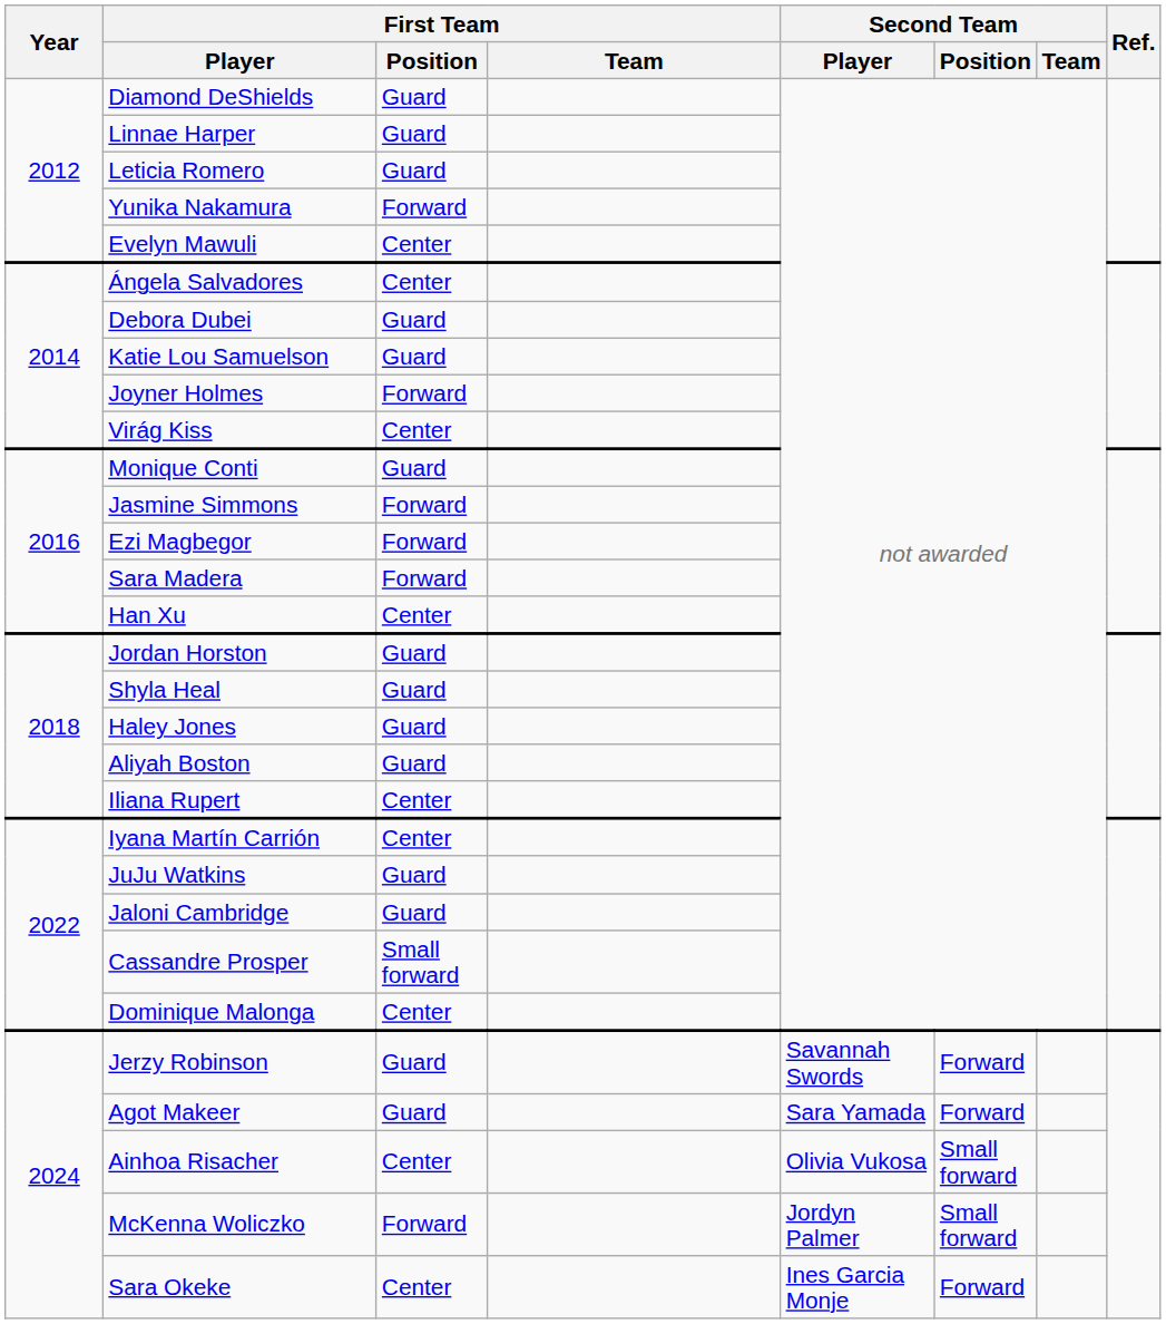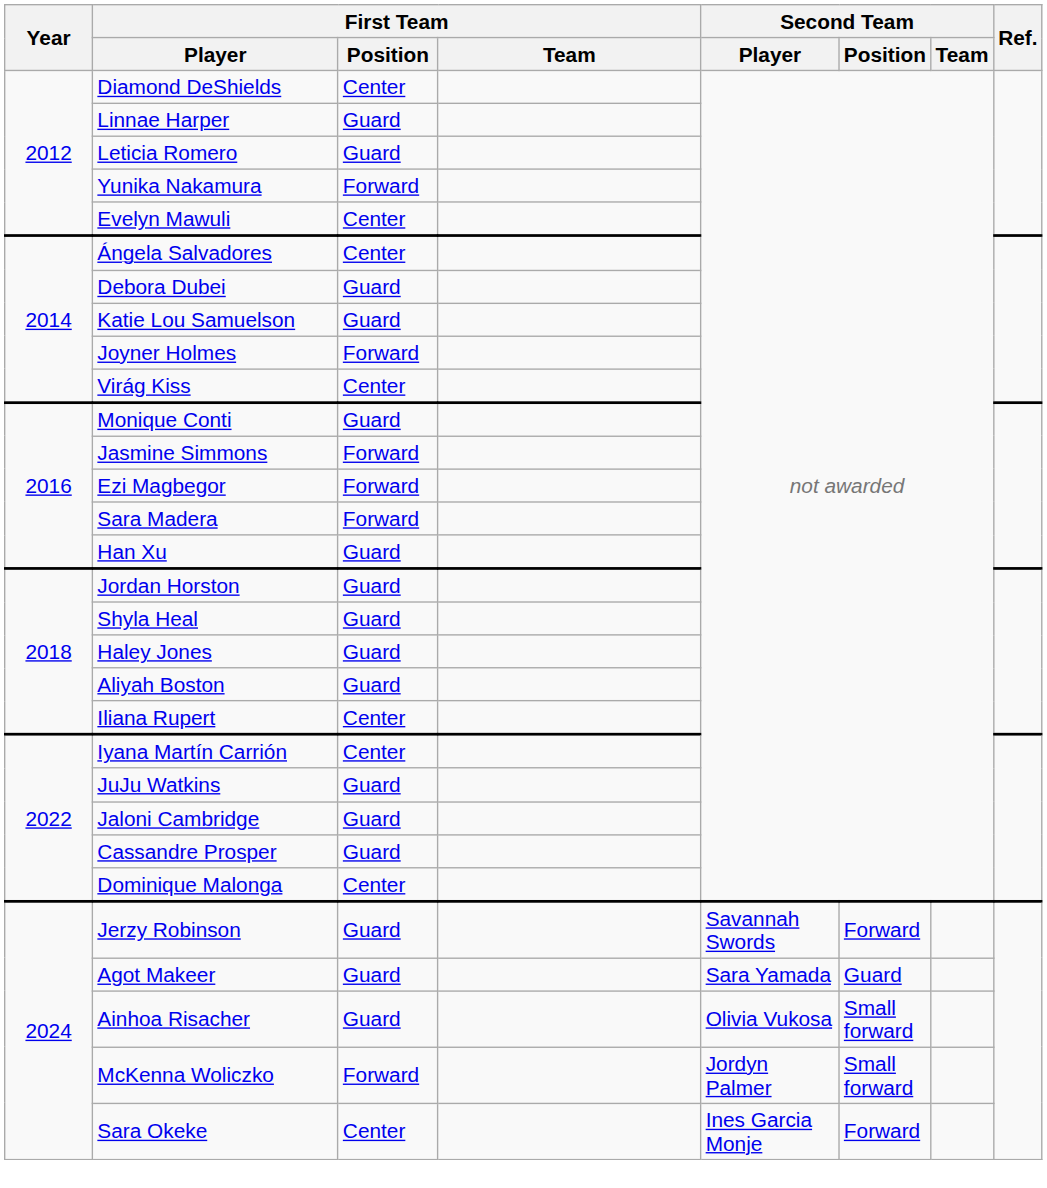 <table class="wikitable" style="width: 60%; text-align:center; font-size:95%">
 <tr>
 <th rowspan="2" width="10%">Year</th>
 <th colspan="3">First Team</th>
 <th colspan="3">Second Team</th>
 <th rowspan="2" width=5%>Ref.</th>
 </tr>
 <tr>
 <th width=30%>Player</th>
 <th width=10%>Position</th>
 <th width=35%>Team</th>
 <th width=30%>Player</th>
 <th width=10%>Position</th>
 <th width=35%>Team</th>
 </tr>
 <tr>
 <td rowspan=5><a href='#'>2012</a></td>
 <td align=left><a href='#'>Diamond DeShields</a></td>
-<td align=left><a href='#'>Guard</a></td>
+<td align=left><a href='#'>Center</a></td>
 <td align=left></td>
 <td rowspan=25 colspan=3 style=color:#767676 align=center><em>not awarded</em></td>
 <td rowspan=5></td>
 </tr>
 <tr>
 <td align=left><a href='#'>Linnae Harper</a></td>
 <td align=left><a href='#'>Guard</a></td>
 <td align=left></td>
 </tr>
 <tr>
 <td align=left><a href='#'>Leticia Romero</a></td>
 <td align=left><a href='#'>Guard</a></td>
 <td align=left></td>
 </tr>
 <tr>
 <td align=left><a href='#'>Yunika Nakamura</a></td>
 <td align=left><a href='#'>Forward</a></td>
 <td align=left></td>
 </tr>
 <tr>
 <td align=left><a href='#'>Evelyn Mawuli</a></td>
 <td align=left><a href='#'>Center</a></td>
 <td align=left></td>
 </tr>
 <tr style = "border-top:2px solid black;">
 <td rowspan=5><a href='#'>2014</a></td>
 <td align=left><a href='#'>Ángela Salvadores</a></td>
 <td align=left><a href='#'>Center</a></td>
 <td align=left></td>
 <td rowspan=5></td>
 </tr>
 <tr>
 <td align=left><a href='#'>Debora Dubei</a></td>
 <td align=left><a href='#'>Guard</a></td>
 <td align=left></td>
 </tr>
 <tr>
 <td align=left><a href='#'>Katie Lou Samuelson</a></td>
 <td align=left><a href='#'>Guard</a></td>
 <td align=left></td>
 </tr>
 <tr>
 <td align=left><a href='#'>Joyner Holmes</a></td>
 <td align=left><a href='#'>Forward</a></td>
 <td align=left></td>
 </tr>
 <tr>
 <td align=left><a href='#'>Virág Kiss</a></td>
 <td align=left><a href='#'>Center</a></td>
 <td align=left></td>
 </tr>
 <tr style = "border-top:2px solid black;">
 <td rowspan=5><a href='#'>2016</a></td>
 <td align=left><a href='#'>Monique Conti</a></td>
 <td align=left><a href='#'>Guard</a></td>
 <td align=left></td>
 <td rowspan=5></td>
 </tr>
 <tr>
 <td align=left><a href='#'>Jasmine Simmons</a></td>
 <td align=left><a href='#'>Forward</a></td>
 <td align=left></td>
 </tr>
 <tr>
 <td align=left><a href='#'>Ezi Magbegor</a></td>
 <td align=left><a href='#'>Forward</a></td>
 <td align=left></td>
 </tr>
 <tr>
 <td align=left><a href='#'>Sara Madera</a></td>
 <td align=left><a href='#'>Forward</a></td>
 <td align=left></td>
 </tr>
 <tr>
 <td align=left><a href='#'>Han Xu</a></td>
-<td align=left><a href='#'>Center</a></td>
+<td align=left><a href='#'>Guard</a></td>
 <td align=left></td>
 </tr>
 <tr style = "border-top:2px solid black;">
 <td rowspan=5><a href='#'>2018</a></td>
 <td align=left><a href='#'>Jordan Horston</a></td>
 <td align=left><a href='#'>Guard</a></td>
 <td align=left></td>
 <td rowspan=5></td>
 </tr>
 <tr>
 <td align=left><a href='#'>Shyla Heal</a></td>
 <td align=left><a href='#'>Guard</a></td>
 <td align=left></td>
 </tr>
 <tr>
 <td align=left><a href='#'>Haley Jones</a></td>
 <td align=left><a href='#'>Guard</a></td>
 <td align=left></td>
 </tr>
 <tr>
 <td align=left><a href='#'>Aliyah Boston</a></td>
 <td align=left><a href='#'>Guard</a></td>
 <td align=left></td>
 </tr>
 <tr>
 <td align=left><a href='#'>Iliana Rupert</a></td>
 <td align=left><a href='#'>Center</a></td>
 <td align=left></td>
 </tr>
 <tr style = "border-top:2px solid black;">
 <td rowspan=5><a href='#'>2022</a></td>
 <td align=left><a href='#'>Iyana Martín Carrión</a></td>
 <td align=left><a href='#'>Center</a></td>
 <td align=left></td>
 <td rowspan=5></td>
 </tr>
 <tr>
 <td align=left><a href='#'>JuJu Watkins</a></td>
 <td align=left><a href='#'>Guard</a></td>
 <td align=left></td>
 </tr>
 <tr>
 <td align=left><a href='#'>Jaloni Cambridge</a></td>
 <td align=left><a href='#'>Guard</a></td>
 <td align=left></td>
 </tr>
 <tr>
 <td align=left><a href='#'>Cassandre Prosper</a></td>
-<td align=left><a href='#'>Small forward</a></td>
+<td align=left><a href='#'>Guard</a></td>
 <td align=left></td>
 </tr>
 <tr>
 <td align=left><a href='#'>Dominique Malonga</a></td>
 <td align=left><a href='#'>Center</a></td>
 <td align=left></td>
 </tr>
 <tr style = "border-top:2px solid black;">
 <td rowspan=5><a href='#'>2024</a></td>
 <td align=left><a href='#'>Jerzy Robinson</a></td>
 <td align=left><a href='#'>Guard</a></td>
 <td align=left></td>
 <td align=left><a href='#'>Savannah Swords</a></td>
 <td align=left><a href='#'>Forward</a></td>
 <td align=left></td>
 <td rowspan=5></td>
 </tr>
 <tr>
 <td align=left><a href='#'>Agot Makeer</a></td>
 <td align=left><a href='#'>Guard</a></td>
 <td align=left></td>
 <td align=left><a href='#'>Sara Yamada</a></td>
-<td align=left><a href='#'>Forward</a></td>
+<td align=left><a href='#'>Guard</a></td>
 <td align=left></td>
 </tr>
 <tr>
 <td align=left><a href='#'>Ainhoa Risacher</a></td>
-<td align=left><a href='#'>Center</a></td>
+<td align=left><a href='#'>Guard</a></td>
 <td align=left></td>
 <td align=left><a href='#'>Olivia Vukosa</a></td>
 <td align=left><a href='#'>Small forward</a></td>
 <td align=left></td>
 </tr>
 <tr>
 <td align=left><a href='#'>McKenna Woliczko</a></td>
 <td align=left><a href='#'>Forward</a></td>
 <td align=left></td>
 <td align=left><a href='#'>Jordyn Palmer</a></td>
 <td align=left><a href='#'>Small forward</a></td>
 <td align=left></td>
 </tr>
 <tr>
 <td align=left><a href='#'>Sara Okeke</a></td>
 <td align=left><a href='#'>Center</a></td>
 <td align=left></td>
 <td align=left><a href='#'>Ines Garcia Monje</a></td>
 <td align=left><a href='#'>Forward</a></td>
 <td align=left></td>
 </tr>
 </table>
